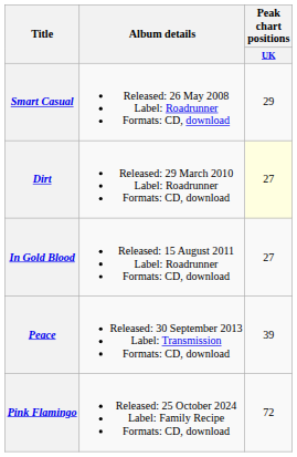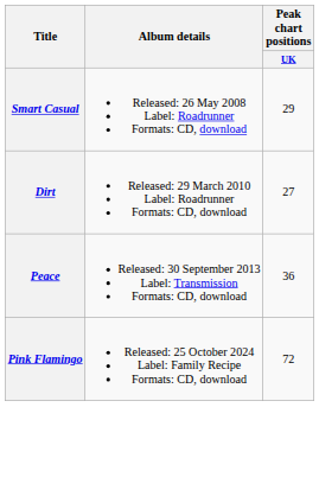 <table class="wikitable plainrowheaders" style="text-align: center">
 <tr>
 <th scope="col" rowspan="2">Title</th>
 <th scope="col" rowspan="2">Album details</th>
 <th scope="col" colspan="1">Peak chart positions</th>
 </tr>
 <tr style="font-size: smaller">
 <th style="width:30px;"><a href='#'>UK</a><br></th>
 </tr>
 <tr>
 <th scope="row"><em><a href='#'>Smart Casual</a></em></th>
 <td><br><ul><li>Released: 26 May 2008</li><li>Label: <a href='#'>Roadrunner</a></li><li>Formats: CD, <a href='#'>download</a></li></ul></td>
 <td>29</td>
 </tr>
 <tr>
 <th scope="row"><em><a href='#'>Dirt</a></em></th>
 <td><br><ul><li>Released: 29 March 2010</li><li>Label: Roadrunner</li><li>Formats: CD, download</li></ul></td>
-<td style="background: lightyellow;">27</td>
-</tr>
-<tr>
-<th scope="row"><em><a href='#'>In Gold Blood</a></em></th>
-<td><br><ul><li>Released: 15 August 2011</li><li>Label: Roadrunner</li><li>Formats: CD, download</li></ul></td>
 <td>27</td>
 </tr>
 <tr>
 <th scope="row"><em><a href='#'>Peace</a></em></th>
 <td><br><ul><li>Released: 30 September 2013</li><li>Label: <a href='#'>Transmission</a></li><li>Formats: CD, download</li></ul></td>
-<td>39</td>
+<td>36</td>
 </tr>
 <tr>
 <th scope="row"><em><a href='#'>Pink Flamingo</a></em></th>
 <td><br><ul><li>Released: 25 October 2024</li><li>Label: Family Recipe</li><li>Formats: CD, download</li></ul></td>
 <td>72</td>
 </tr>
 </table>
